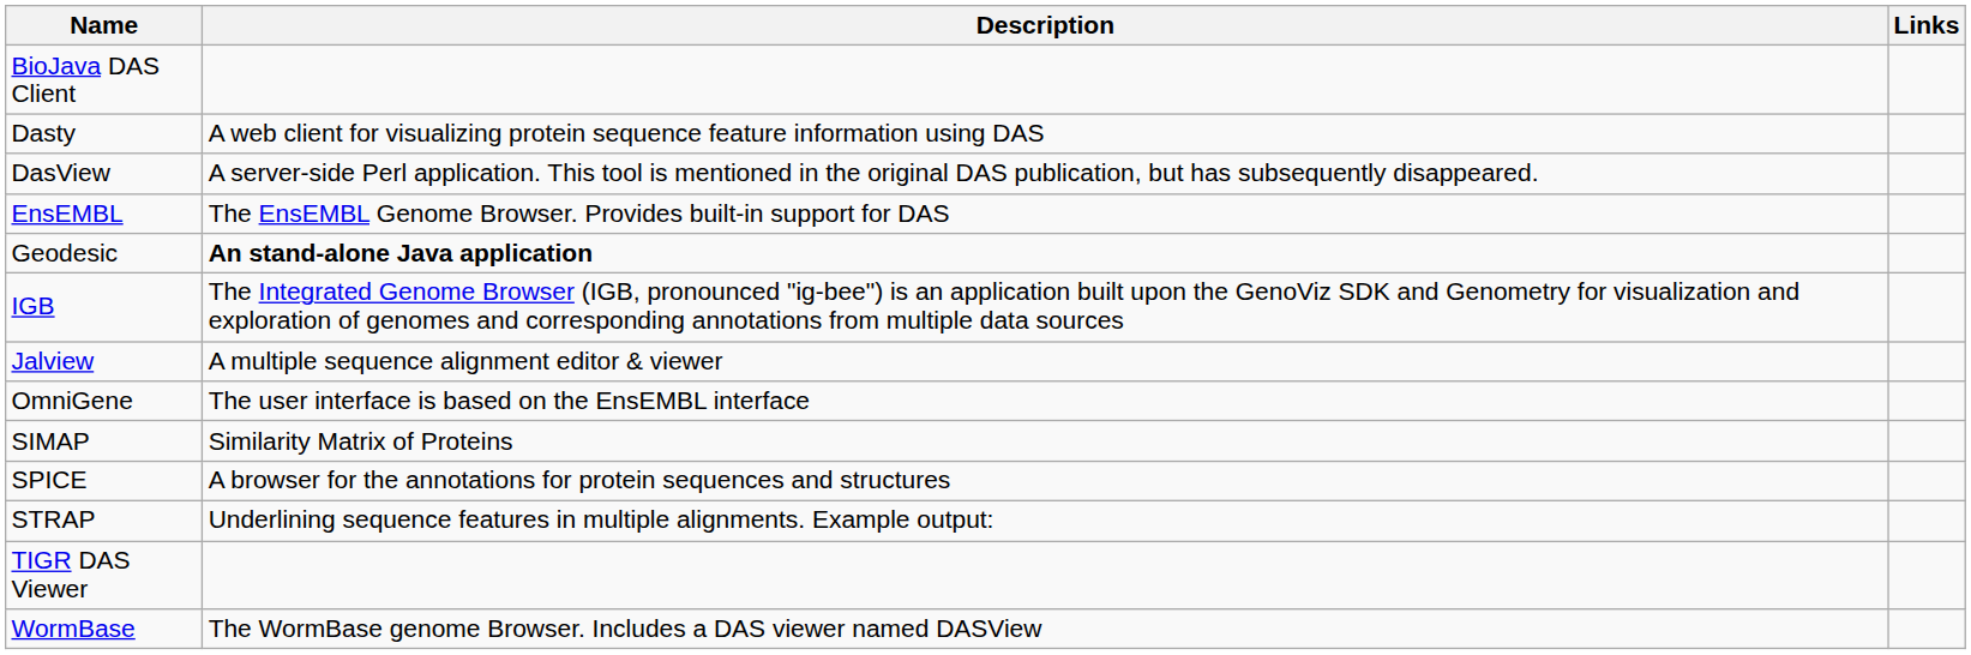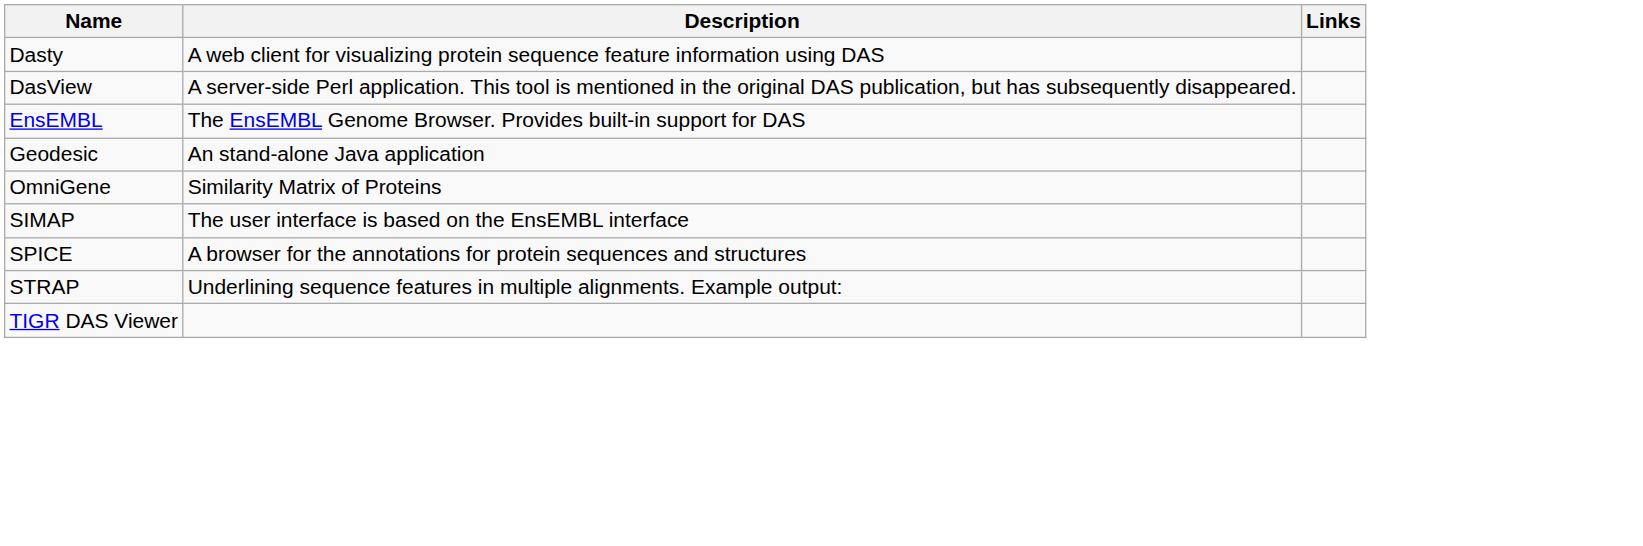 <table class="wikitable">
 <tr>
 <th>Name</th>
 <th>Description</th>
 <th>Links</th>
-</tr>
-<tr>
-<td><a href='#'>BioJava</a> DAS Client</td>
-<td></td>
-<td></td>
 </tr>
 <tr>
 <td>Dasty</td>
 <td>A web client for visualizing protein sequence feature information using DAS</td>
 <td> </td>
 </tr>
 <tr>
 <td>DasView</td>
 <td>A server-side Perl application. This tool is mentioned in the original DAS publication, but has subsequently disappeared.</td>
 <td></td>
 </tr>
 <tr>
 <td><a href='#'>EnsEMBL</a></td>
 <td>The <a href='#'>EnsEMBL</a> Genome Browser. Provides built-in support for DAS</td>
 <td></td>
 </tr>
 <tr>
 <td>Geodesic</td>
-<td><strong>An stand-alone Java application</strong></td>
-<td></td>
-</tr>
-<tr>
-<td><a href='#'>IGB</a></td>
-<td>The <a href='#'>Integrated Genome Browser</a> (IGB, pronounced "ig-bee") is an application built upon the GenoViz SDK and Genometry for visualization and exploration of genomes and corresponding annotations from multiple data sources</td>
-<td></td>
-</tr>
-<tr>
-<td><a href='#'>Jalview</a></td>
-<td>A multiple sequence alignment editor & viewer</td>
+<td>An stand-alone Java application</td>
 <td></td>
 </tr>
 <tr>
 <td>OmniGene</td>
-<td>The user interface is based on the EnsEMBL interface</td>
+<td>Similarity Matrix of Proteins</td>
 <td> </td>
 </tr>
 <tr>
 <td>SIMAP</td>
-<td>Similarity Matrix of Proteins</td>
+<td>The user interface is based on the EnsEMBL interface</td>
 <td> </td>
 </tr>
 <tr>
 <td>SPICE</td>
 <td>A browser for the annotations for protein sequences and structures</td>
 <td>  </td>
 </tr>
 <tr>
 <td>STRAP</td>
 <td>Underlining sequence features in multiple alignments. Example output: </td>
 <td></td>
 </tr>
 <tr>
 <td><a href='#'>TIGR</a> DAS Viewer</td>
 <td></td>
 <td></td>
 </tr>
-<tr>
-<td><a href='#'>WormBase</a></td>
-<td>The WormBase genome Browser. Includes a DAS viewer named DASView</td>
-<td></td>
-</tr>
 </table>
